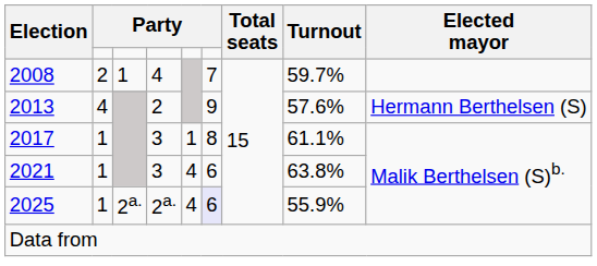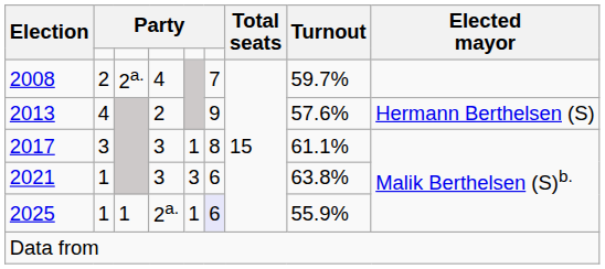 <table class="wikitable">
 <tr>
 <th rowspan="2">Election</th>
 <th colspan="5">Party</th>
 <th rowspan="2">Total<br>seats</th>
 <th rowspan="2">Turnout</th>
 <th rowspan="2">Elected<br>mayor</th>
 </tr>
 <tr>
 <td><strong><a href='#'></a></strong></td>
 <td><strong><a href='#'></a></strong></td>
 <td><strong><a href='#'></a></strong></td>
 <td><strong><a href='#'></a></strong></td>
 <td><strong><a href='#'></a></strong></td>
 </tr>
 <tr>
 <td><a href='#'>2008</a></td>
 <td>2</td>
-<td>1</td>
+<td>2<sup>a.</sup></td>
 <td>4</td>
 <td style="background:#CDC9C9;" rowspan="2"></td>
 <td>7</td>
 <td rowspan="5">15</td>
 <td>59.7%</td>
 <td></td>
 </tr>
 <tr>
 <td><a href='#'>2013</a></td>
 <td>4</td>
 <td style="background:#CDC9C9;" rowspan="3"></td>
 <td>2</td>
 <td>9</td>
 <td>57.6%</td>
 <td><a href='#'>Hermann Berthelsen</a> (S)</td>
 </tr>
 <tr>
 <td><a href='#'>2017</a></td>
-<td>1</td>
+<td>3</td>
 <td>3</td>
 <td>1</td>
 <td>8</td>
 <td>61.1%</td>
 <td rowspan="3"><a href='#'>Malik Berthelsen</a> (S)<sup>b.</sup></td>
 </tr>
 <tr>
 <td><a href='#'>2021</a></td>
 <td>1</td>
 <td>3</td>
-<td>4</td>
+<td>3</td>
 <td>6</td>
 <td>63.8%</td>
 </tr>
 <tr>
 <td><a href='#'>2025</a></td>
 <td>1</td>
+<td>1</td>
 <td>2<sup>a.</sup></td>
-<td>2<sup>a.</sup></td>
-<td>4</td>
+<td>1</td>
 <td style="background: lavender;">6</td>
 <td>55.9%</td>
 </tr>
 <tr>
 <td colspan="14">Data from </td>
 </tr>
 </table>
